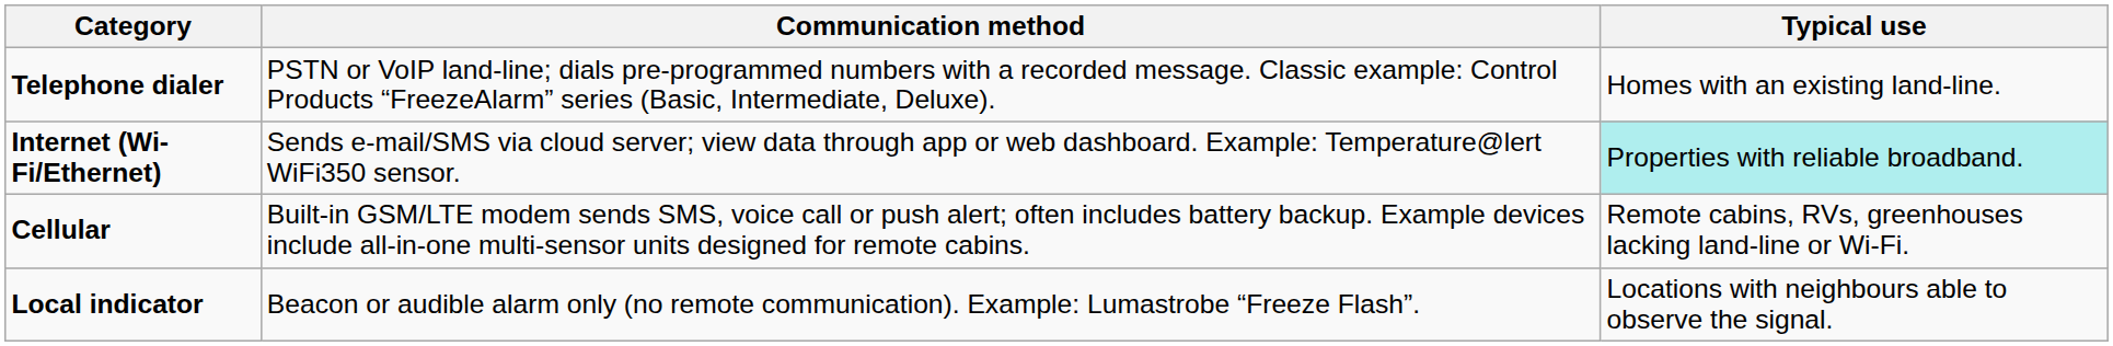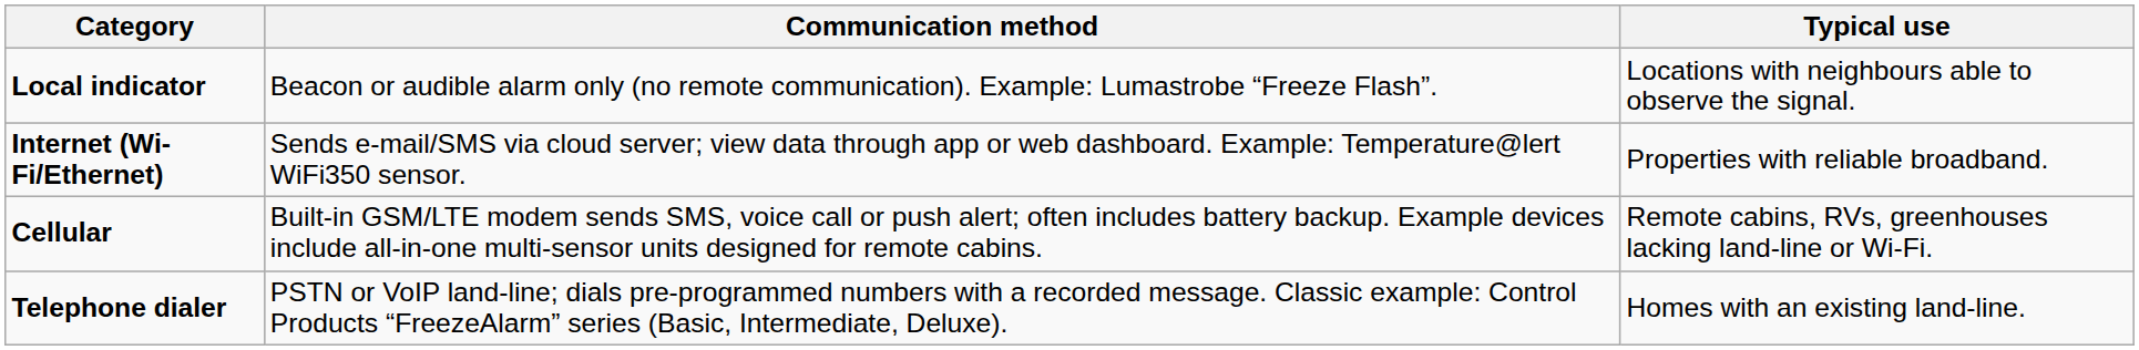 <table class="wikitable">
 <tr>
 <th>Category</th>
 <th>Communication method</th>
 <th>Typical use</th>
 </tr>
 <tr>
-<td><strong>Telephone dialer</strong></td>
-<td>PSTN or VoIP land-line; dials pre-programmed numbers with a recorded message. Classic example: Control Products “FreezeAlarm” series (Basic, Intermediate, Deluxe).</td>
-<td>Homes with an existing land-line.</td>
+<td><strong>Local indicator</strong></td>
+<td>Beacon or audible alarm only (no remote communication). Example: Lumastrobe “Freeze Flash”.</td>
+<td>Locations with neighbours able to observe the signal.</td>
 </tr>
 <tr>
 <td><strong>Internet (Wi-Fi/Ethernet)</strong></td>
 <td>Sends e-mail/SMS via cloud server; view data through app or web dashboard. Example: Temperature@lert WiFi350 sensor.</td>
-<td style="background: paleturquoise;">Properties with reliable broadband.</td>
+<td>Properties with reliable broadband.</td>
 </tr>
 <tr>
 <td><strong>Cellular</strong></td>
 <td>Built-in GSM/LTE modem sends SMS, voice call or push alert; often includes battery backup. Example devices include  all-in-one multi-sensor units designed for remote cabins.</td>
 <td>Remote cabins, RVs, greenhouses lacking land-line or Wi-Fi.</td>
 </tr>
 <tr>
-<td><strong>Local indicator</strong></td>
-<td>Beacon or audible alarm only (no remote communication). Example: Lumastrobe “Freeze Flash”.</td>
-<td>Locations with neighbours able to observe the signal.</td>
+<td><strong>Telephone dialer</strong></td>
+<td>PSTN or VoIP land-line; dials pre-programmed numbers with a recorded message. Classic example: Control Products “FreezeAlarm” series (Basic, Intermediate, Deluxe).</td>
+<td>Homes with an existing land-line.</td>
 </tr>
 </table>
